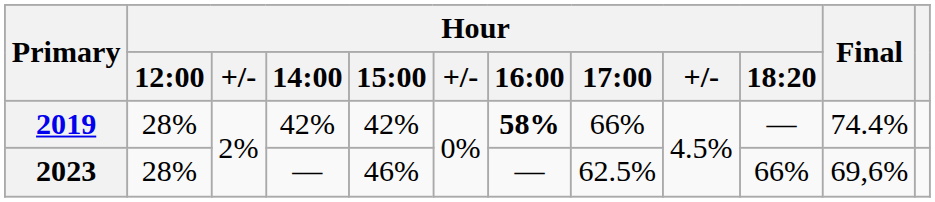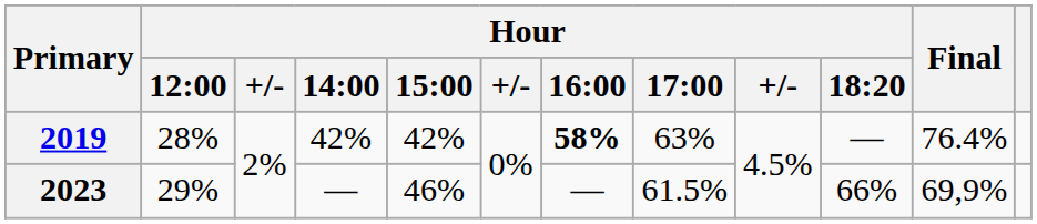 <table class="wikitable mw-collapsible tpl-blanktable plainrowheaders center" style="text-align: center;">
 <tr>
 <th rowspan="2">Primary</th>
 <th colspan="9">Hour</th>
 <th rowspan="2">Final</th>
 <th rowspan="2"></th>
 </tr>
 <tr>
 <th>12:00</th>
 <th>+/-</th>
 <th>14:00</th>
 <th>15:00</th>
 <th>+/-</th>
 <th>16:00</th>
 <th>17:00</th>
 <th>+/-</th>
 <th>18:20</th>
 </tr>
 <tr>
 <th><a href='#'>2019</a></th>
 <td>28%</td>
 <td rowspan="2"> 2%</td>
 <td>42%</td>
 <td>42%</td>
 <td rowspan="2"> 0%</td>
 <td><strong>58%</strong></td>
-<td>66%</td>
+<td>63%</td>
 <td rowspan="2"> 4.5%</td>
 <td>—</td>
-<td>74.4%</td>
+<td>76.4%</td>
 <td></td>
 </tr>
 <tr>
 <th>2023</th>
-<td>28%</td>
+<td>29%</td>
 <td>—</td>
 <td>46%</td>
 <td>—</td>
-<td>62.5%</td>
+<td>61.5%</td>
 <td>66%</td>
-<td>69,6%</td>
+<td>69,9%</td>
 <td></td>
 </tr>
 </table>
